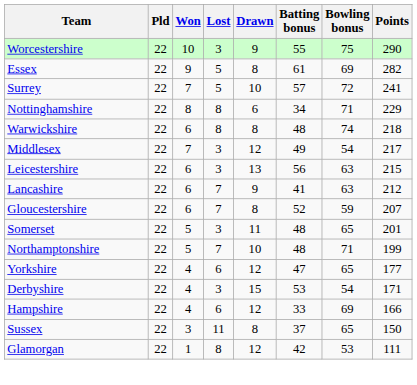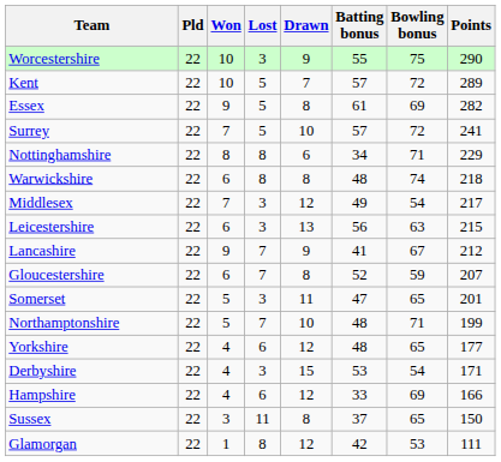 <table class="wikitable" style="text-align:center;">
 <tr>
 <th width=175>Team</th>
 <th width=20 abbr="Played">Pld</th>
 <th width=20 abbr="Won"><a href='#'>Won</a></th>
 <th width=20 abbr="Lost"><a href='#'>Lost</a></th>
 <th width=20 abbr="Drawn"><a href='#'>Drawn</a></th>
 <th width=20 abbr="Bonus points">Batting bonus</th>
 <th width=20 abbr="Bonus points">Bowling bonus</th>
 <th width=20 abbr="Points">Points</th>
 </tr>
 <tr style="background:#ccffcc;">
 <td style="text-align:left;"><a href='#'>Worcestershire</a></td>
 <td>22</td>
 <td>10</td>
 <td>3</td>
 <td>9</td>
 <td>55</td>
 <td>75</td>
 <td>290</td>
+</tr>
+<tr>
+<td style="text-align:left;"><a href='#'>Kent</a></td>
+<td>22</td>
+<td>10</td>
+<td>5</td>
+<td>7</td>
+<td>57</td>
+<td>72</td>
+<td>289</td>
 </tr>
 <tr>
 <td style="text-align:left;"><a href='#'>Essex</a></td>
 <td>22</td>
 <td>9</td>
 <td>5</td>
 <td>8</td>
 <td>61</td>
 <td>69</td>
 <td>282</td>
 </tr>
 <tr>
 <td style="text-align:left;"><a href='#'>Surrey</a></td>
 <td>22</td>
 <td>7</td>
 <td>5</td>
 <td>10</td>
 <td>57</td>
 <td>72</td>
 <td>241</td>
 </tr>
 <tr>
 <td style="text-align:left;"><a href='#'>Nottinghamshire</a></td>
 <td>22</td>
 <td>8</td>
 <td>8</td>
 <td>6</td>
 <td>34</td>
 <td>71</td>
 <td>229</td>
 </tr>
 <tr>
 <td style="text-align:left;"><a href='#'>Warwickshire</a></td>
 <td>22</td>
 <td>6</td>
 <td>8</td>
 <td>8</td>
 <td>48</td>
 <td>74</td>
 <td>218</td>
 </tr>
 <tr>
 <td style="text-align:left;"><a href='#'>Middlesex</a></td>
 <td>22</td>
 <td>7</td>
 <td>3</td>
 <td>12</td>
 <td>49</td>
 <td>54</td>
 <td>217</td>
 </tr>
 <tr>
 <td style="text-align:left;"><a href='#'>Leicestershire</a></td>
 <td>22</td>
 <td>6</td>
 <td>3</td>
 <td>13</td>
 <td>56</td>
 <td>63</td>
 <td>215</td>
 </tr>
 <tr>
 <td style="text-align:left;"><a href='#'>Lancashire</a></td>
 <td>22</td>
-<td>6</td>
+<td>9</td>
 <td>7</td>
 <td>9</td>
 <td>41</td>
-<td>63</td>
+<td>67</td>
 <td>212</td>
 </tr>
 <tr>
 <td style="text-align:left;"><a href='#'>Gloucestershire</a></td>
 <td>22</td>
 <td>6</td>
 <td>7</td>
 <td>8</td>
 <td>52</td>
 <td>59</td>
 <td>207</td>
 </tr>
 <tr>
 <td style="text-align:left;"><a href='#'>Somerset</a></td>
 <td>22</td>
 <td>5</td>
 <td>3</td>
 <td>11</td>
-<td>48</td>
+<td>47</td>
 <td>65</td>
 <td>201</td>
 </tr>
 <tr>
 <td style="text-align:left;"><a href='#'>Northamptonshire</a></td>
 <td>22</td>
 <td>5</td>
 <td>7</td>
 <td>10</td>
 <td>48</td>
 <td>71</td>
 <td>199</td>
 </tr>
 <tr>
 <td style="text-align:left;"><a href='#'>Yorkshire</a></td>
 <td>22</td>
 <td>4</td>
 <td>6</td>
 <td>12</td>
-<td>47</td>
+<td>48</td>
 <td>65</td>
 <td>177</td>
 </tr>
 <tr>
 <td style="text-align:left;"><a href='#'>Derbyshire</a></td>
 <td>22</td>
 <td>4</td>
 <td>3</td>
 <td>15</td>
 <td>53</td>
 <td>54</td>
 <td>171</td>
 </tr>
 <tr>
 <td style="text-align:left;"><a href='#'>Hampshire</a></td>
 <td>22</td>
 <td>4</td>
 <td>6</td>
 <td>12</td>
 <td>33</td>
 <td>69</td>
 <td>166</td>
 </tr>
 <tr>
 <td style="text-align:left;"><a href='#'>Sussex</a></td>
 <td>22</td>
 <td>3</td>
 <td>11</td>
 <td>8</td>
 <td>37</td>
 <td>65</td>
 <td>150</td>
 </tr>
 <tr>
 <td style="text-align:left;"><a href='#'>Glamorgan</a></td>
 <td>22</td>
 <td>1</td>
 <td>8</td>
 <td>12</td>
 <td>42</td>
 <td>53</td>
 <td>111</td>
 </tr>
 </table>
